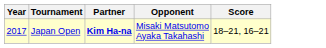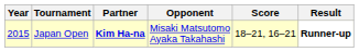 <table class="sortable wikitable" style="font-size: 90%;">
 <tr>
 <th>Year</th>
 <th>Tournament</th>
 <th>Partner</th>
 <th>Opponent</th>
 <th>Score</th>
+<th>Result</th>
 </tr>
 <tr style="background:#FFFFCC">
-<td align="center"><a href='#'>2017</a></td>
+<td align="center"><a href='#'>2015</a></td>
 <td align="left"><a href='#'>Japan Open</a></td>
 <td align="left"><strong> <a href='#'>Kim Ha-na</a></strong></td>
 <td align="left"> <a href='#'>Misaki Matsutomo</a><br> <a href='#'>Ayaka Takahashi</a></td>
 <td align="left">18–21, 16–21</td>
+<td style="text-align:left; background:white"> <strong>Runner-up</strong></td>
 </tr>
 </table>
